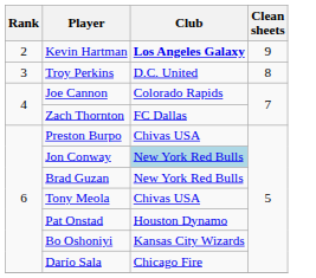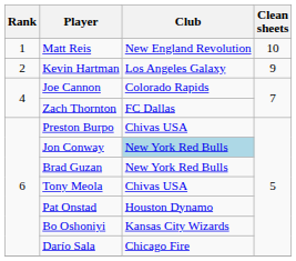 <table class="wikitable" style="text-align:center">
 <tr>
 <th>Rank</th>
 <th>Player</th>
 <th>Club</th>
 <th>Clean<br>sheets</th>
 </tr>
 <tr>
+<td>1</td>
+<td align="left"> <a href='#'>Matt Reis</a></td>
+<td align="left"><a href='#'>New England Revolution</a></td>
+<td>10</td>
+</tr>
+<tr>
 <td>2</td>
 <td align="left"> <a href='#'>Kevin Hartman</a></td>
-<td align="left"><strong><a href='#'>Los Angeles Galaxy</a></strong></td>
+<td align="left"><a href='#'>Los Angeles Galaxy</a></td>
 <td>9</td>
-</tr>
-<tr>
-<td>3</td>
-<td align="left"> <a href='#'>Troy Perkins</a></td>
-<td align="left"><a href='#'>D.C. United</a></td>
-<td>8</td>
 </tr>
 <tr>
 <td rowspan="2">4</td>
 <td align="left"> <a href='#'>Joe Cannon</a></td>
 <td align="left"><a href='#'>Colorado Rapids</a></td>
 <td rowspan="2">7</td>
 </tr>
 <tr>
 <td align="left"> <a href='#'>Zach Thornton</a></td>
 <td align="left"><a href='#'>FC Dallas</a></td>
 </tr>
 <tr>
 <td rowspan="7">6</td>
 <td align="left"> <a href='#'>Preston Burpo</a></td>
 <td align="left"><a href='#'>Chivas USA</a></td>
 <td rowspan="7">5</td>
 </tr>
 <tr>
 <td align="left"> <a href='#'>Jon Conway</a></td>
 <td align="left" style="background: lightblue;"><a href='#'>New York Red Bulls</a></td>
 </tr>
 <tr>
 <td align="left"> <a href='#'>Brad Guzan</a></td>
 <td align="left"><a href='#'>New York Red Bulls</a></td>
 </tr>
 <tr>
 <td align="left"> <a href='#'>Tony Meola</a></td>
 <td align="left"><a href='#'>Chivas USA</a></td>
 </tr>
 <tr>
 <td align="left"> <a href='#'>Pat Onstad</a></td>
 <td align="left"><a href='#'>Houston Dynamo</a></td>
 </tr>
 <tr>
 <td align="left"> <a href='#'>Bo Oshoniyi</a></td>
 <td align="left"><a href='#'>Kansas City Wizards</a></td>
 </tr>
 <tr>
 <td align="left"> <a href='#'>Darío Sala</a></td>
 <td align="left"><a href='#'>Chicago Fire</a></td>
 </tr>
 <tr>
 </tr>
 </table>
